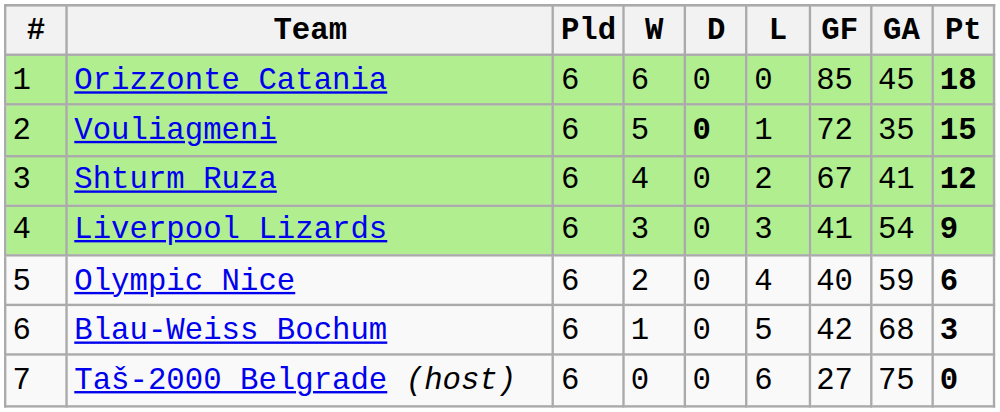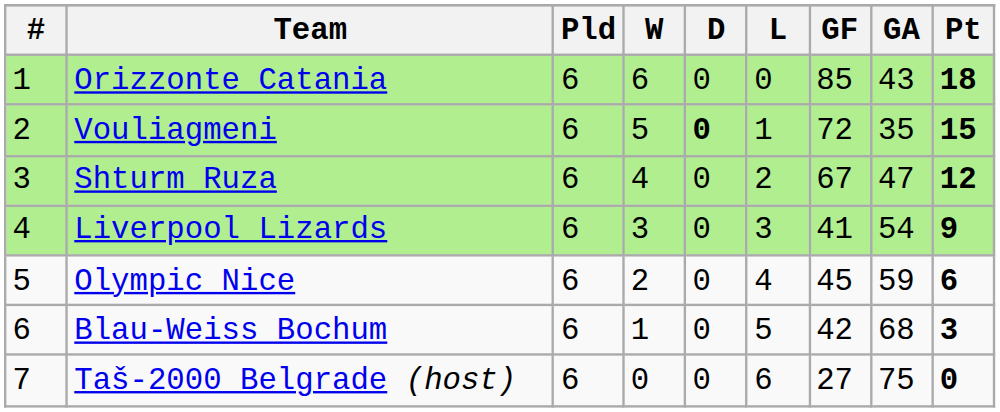 <table class=wikitable>
 <tr align=center>
 </tr>
 <tr>
 <th width=20>#</th>
 <th width=200>Team</th>
 <th width=20>Pld</th>
 <th width=20>W</th>
 <th width=20>D</th>
 <th width=20>L</th>
 <th width=20>GF</th>
 <th width=20>GA</th>
 <th width=20>Pt</th>
 </tr>
 <tr bgcolor=B0EE90>
 <td>1</td>
 <td align="left"> <a href='#'>Orizzonte Catania</a></td>
 <td>6</td>
 <td>6</td>
 <td>0</td>
 <td>0</td>
 <td>85</td>
-<td>45</td>
+<td>43</td>
 <td><strong>18</strong></td>
 </tr>
 <tr bgcolor=B0EE90>
 <td>2</td>
 <td align="left"> <a href='#'>Vouliagmeni</a></td>
 <td>6</td>
 <td>5</td>
 <td><strong>0</strong></td>
 <td>1</td>
 <td>72</td>
 <td>35</td>
 <td><strong>15</strong></td>
 </tr>
 <tr bgcolor=B0EE90>
 <td>3</td>
 <td align="left"> <a href='#'>Shturm Ruza</a></td>
 <td>6</td>
 <td>4</td>
 <td>0</td>
 <td>2</td>
 <td>67</td>
-<td>41</td>
+<td>47</td>
 <td><strong>12</strong></td>
 </tr>
 <tr bgcolor=B0EE90>
 <td>4</td>
 <td align="left"> <a href='#'>Liverpool Lizards</a></td>
 <td>6</td>
 <td>3</td>
 <td>0</td>
 <td>3</td>
 <td>41</td>
 <td>54</td>
 <td><strong>9</strong></td>
 </tr>
 <tr>
 <td>5</td>
 <td align="left"> <a href='#'>Olympic Nice</a></td>
 <td>6</td>
 <td>2</td>
 <td>0</td>
 <td>4</td>
-<td>40</td>
+<td>45</td>
 <td>59</td>
 <td><strong>6</strong></td>
 </tr>
 <tr>
 <td>6</td>
 <td align="left"> <a href='#'>Blau-Weiss Bochum</a></td>
 <td>6</td>
 <td>1</td>
 <td>0</td>
 <td>5</td>
 <td>42</td>
 <td>68</td>
 <td><strong>3</strong></td>
 </tr>
 <tr>
 <td>7</td>
 <td align="left"> <a href='#'>Taš-2000 Belgrade</a> <em>(host)</em></td>
 <td>6</td>
 <td>0</td>
 <td>0</td>
 <td>6</td>
 <td>27</td>
 <td>75</td>
 <td><strong>0</strong></td>
 </tr>
 </table>
